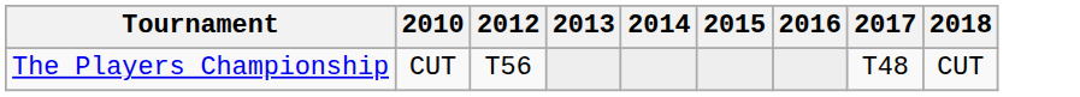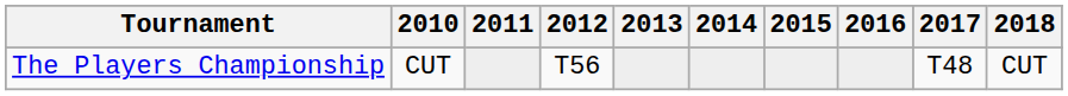 <table class="wikitable" style="font-size:95%;text-align:center;">
 <tr>
 <th>Tournament</th>
 <th>2010</th>
+<th>2011</th>
 <th>2012</th>
 <th>2013</th>
 <th>2014</th>
 <th>2015</th>
 <th>2016</th>
 <th>2017</th>
 <th>2018</th>
 </tr>
 <tr>
 <td align=left><a href='#'>The Players Championship</a></td>
 <td>CUT</td>
+<td style="background:#eeeeee;"></td>
 <td>T56</td>
 <td style="background:#eeeeee;"></td>
 <td style="background:#eeeeee;"></td>
 <td style="background:#eeeeee;"></td>
 <td style="background:#eeeeee;"></td>
 <td>T48</td>
 <td>CUT</td>
 </tr>
 </table>
